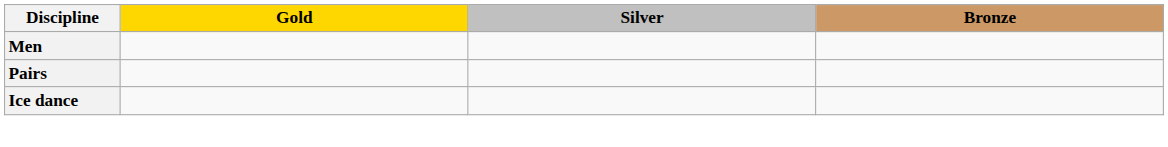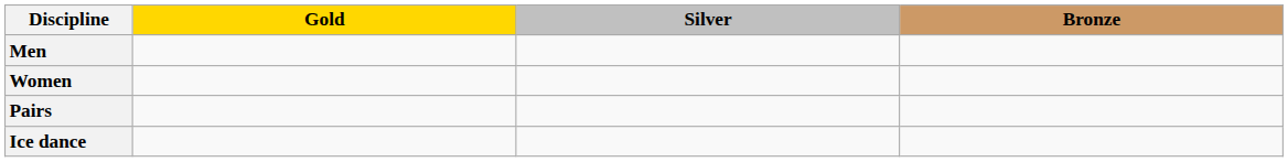 <table class="wikitable unsortable" style="text-align:left; width:85%">
 <tr>
 <th scope="col" style="text-align:center; width:10%">Discipline</th>
 <th scope="col" style="text-align:center; width:30%; background:gold">Gold</th>
 <th scope="col" style="text-align:center; width:30%; background:silver">Silver</th>
 <th scope="col" style="text-align:center; width:30%; background:#c96">Bronze</th>
 </tr>
 <tr>
 <th scope="row" style="text-align:left">Men</th>
+<td></td>
+<td></td>
+<td></td>
+</tr>
+<tr>
+<th scope="row" style="text-align:left">Women</th>
 <td></td>
 <td></td>
 <td></td>
 </tr>
 <tr>
 <th scope="row" style="text-align:left">Pairs</th>
 <td></td>
 <td></td>
 <td></td>
 </tr>
 <tr>
 <th scope="row" style="text-align:left">Ice dance</th>
 <td></td>
 <td></td>
 <td></td>
 </tr>
 </table>
